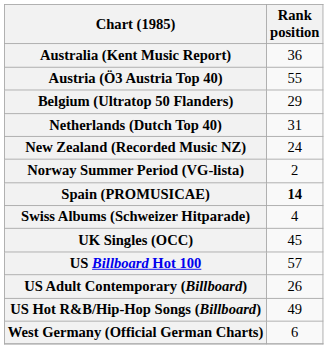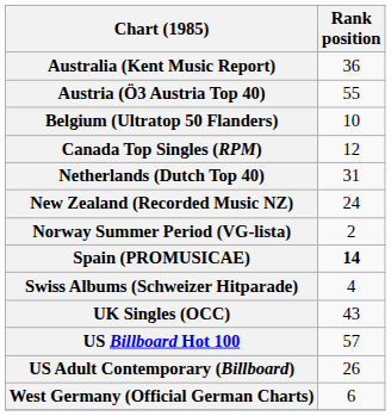 <table class="wikitable sortable plainrowheaders" style="text-align:center;">
 <tr>
 <th scope="col">Chart (1985)</th>
 <th scope="col">Rank<br>position</th>
 </tr>
 <tr>
 <th scope="row">Australia (Kent Music Report)</th>
 <td>36</td>
 </tr>
 <tr>
 <th scope="row">Austria (Ö3 Austria Top 40)</th>
 <td>55</td>
 </tr>
 <tr>
 <th scope="row">Belgium (Ultratop 50 Flanders)</th>
-<td>29</td>
+<td>10</td>
+</tr>
+<tr>
+<th scope="row">Canada Top Singles (<em>RPM</em>)</th>
+<td>12</td>
 </tr>
 <tr>
 <th scope="row">Netherlands (Dutch Top 40)</th>
 <td>31</td>
 </tr>
 <tr>
 <th scope="row">New Zealand (Recorded Music NZ)</th>
 <td>24</td>
 </tr>
 <tr>
 <th scope="row">Norway Summer Period (VG-lista)</th>
 <td>2</td>
 </tr>
 <tr>
 <th scope="row">Spain (PROMUSICAE)</th>
 <td><strong>14</strong></td>
 </tr>
 <tr>
 <th scope="row">Swiss Albums (Schweizer Hitparade)</th>
 <td>4</td>
 </tr>
 <tr>
 <th scope="row">UK Singles (OCC)</th>
-<td>45</td>
+<td>43</td>
 </tr>
 <tr>
 <th scope="row">US <a href='#'><em>Billboard</em> Hot 100</a></th>
 <td>57</td>
 </tr>
 <tr>
 <th scope="row">US Adult Contemporary (<em>Billboard</em>)</th>
 <td>26</td>
 </tr>
 <tr>
-<th scope="row">US Hot R&B/Hip-Hop Songs (<em>Billboard</em>)</th>
-<td>49</td>
-</tr>
-<tr>
 <th scope="row">West Germany (Official German Charts)</th>
 <td>6</td>
 </tr>
 <tr>
 </tr>
 </table>
